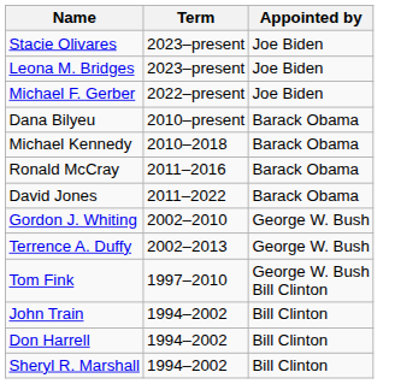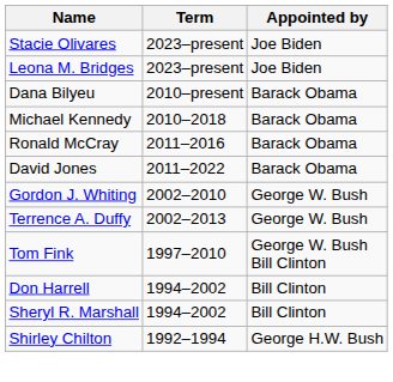 <table class="wikitable">
 <tr>
 <th>Name</th>
 <th>Term</th>
 <th>Appointed by</th>
 </tr>
 <tr>
 <td><a href='#'>Stacie Olivares</a></td>
 <td>2023–present</td>
 <td>Joe Biden</td>
 </tr>
 <tr>
 <td><a href='#'>Leona M. Bridges</a></td>
 <td>2023–present</td>
-<td>Joe Biden</td>
-</tr>
-<tr>
-<td><a href='#'>Michael F. Gerber</a></td>
-<td>2022–present</td>
 <td>Joe Biden</td>
 </tr>
 <tr>
 <td>Dana Bilyeu</td>
 <td>2010–present</td>
 <td>Barack Obama</td>
 </tr>
 <tr>
 <td>Michael Kennedy</td>
 <td>2010–2018</td>
 <td>Barack Obama</td>
 </tr>
 <tr>
 <td>Ronald McCray</td>
 <td>2011–2016</td>
 <td>Barack Obama</td>
 </tr>
 <tr>
 <td>David Jones</td>
 <td>2011–2022</td>
 <td>Barack Obama</td>
 </tr>
 <tr>
 <td><a href='#'>Gordon J. Whiting</a></td>
 <td>2002–2010</td>
 <td>George W. Bush</td>
 </tr>
 <tr>
 <td><a href='#'>Terrence A. Duffy</a></td>
 <td>2002–2013</td>
 <td>George W. Bush</td>
 </tr>
 <tr>
 <td><a href='#'>Tom Fink</a></td>
 <td>1997–2010</td>
 <td>George W. Bush<br>Bill Clinton</td>
 </tr>
 <tr>
-<td><a href='#'>John Train</a></td>
-<td>1994–2002</td>
-<td>Bill Clinton</td>
-</tr>
-<tr>
 <td><a href='#'>Don Harrell</a></td>
 <td>1994–2002</td>
 <td>Bill Clinton</td>
 </tr>
 <tr>
 <td><a href='#'>Sheryl R. Marshall</a></td>
 <td>1994–2002</td>
 <td>Bill Clinton</td>
 </tr>
+<tr>
+<td><a href='#'>Shirley Chilton</a></td>
+<td>1992–1994</td>
+<td>George H.W. Bush</td>
+</tr>
 </table>
